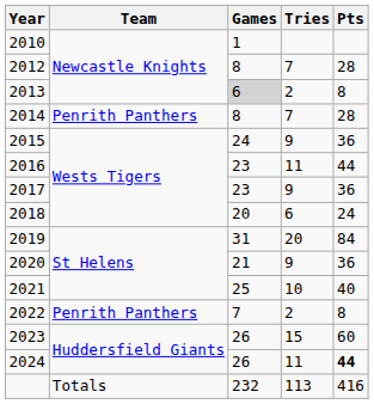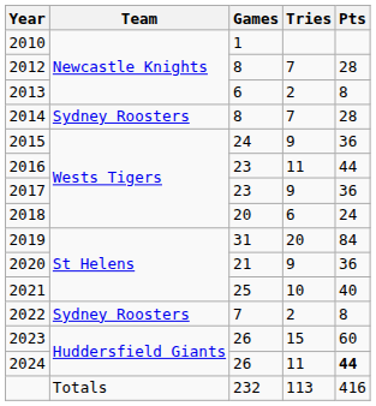 <table class="wikitable">
 <tr>
 <th>Year</th>
 <th>Team</th>
 <th>Games</th>
 <th>Tries</th>
 <th>Pts</th>
 </tr>
 <tr>
 <td>2010</td>
 <td rowspan="3"> <a href='#'>Newcastle Knights</a></td>
 <td>1</td>
 <td></td>
 <td></td>
 </tr>
 <tr>
 <td>2012</td>
 <td>8</td>
 <td>7</td>
 <td>28</td>
 </tr>
 <tr>
 <td>2013</td>
-<td style="background: lightgrey;">6</td>
+<td>6</td>
 <td>2</td>
 <td>8</td>
 </tr>
 <tr>
 <td>2014</td>
-<td> <a href='#'>Penrith Panthers</a></td>
+<td> <a href='#'>Sydney Roosters</a></td>
 <td>8</td>
 <td>7</td>
 <td>28</td>
 </tr>
 <tr>
 <td>2015</td>
 <td rowspan="4"> <a href='#'>Wests Tigers</a></td>
 <td>24</td>
 <td>9</td>
 <td>36</td>
 </tr>
 <tr>
 <td>2016</td>
 <td>23</td>
 <td>11</td>
 <td>44</td>
 </tr>
 <tr>
 <td>2017</td>
 <td>23</td>
 <td>9</td>
 <td>36</td>
 </tr>
 <tr>
 <td>2018</td>
 <td>20</td>
 <td>6</td>
 <td>24</td>
 </tr>
 <tr>
 <td>2019</td>
 <td rowspan="3"> <a href='#'>St Helens</a></td>
 <td>31</td>
 <td>20</td>
 <td>84</td>
 </tr>
 <tr>
 <td>2020</td>
 <td>21</td>
 <td>9</td>
 <td>36</td>
 </tr>
 <tr>
 <td>2021</td>
 <td>25</td>
 <td>10</td>
 <td>40</td>
 </tr>
 <tr>
 <td>2022</td>
-<td> <a href='#'>Penrith Panthers</a></td>
+<td> <a href='#'>Sydney Roosters</a></td>
 <td>7</td>
 <td>2</td>
 <td>8</td>
 </tr>
 <tr>
 <td>2023</td>
 <td rowspan="2"> <a href='#'>Huddersfield Giants</a></td>
 <td>26</td>
 <td>15</td>
 <td>60</td>
 </tr>
 <tr>
 <td>2024</td>
 <td>26</td>
 <td>11</td>
 <td><strong>44</strong></td>
 </tr>
 <tr>
 <td></td>
 <td>Totals</td>
 <td>232</td>
 <td>113</td>
 <td>416</td>
 </tr>
 </table>
